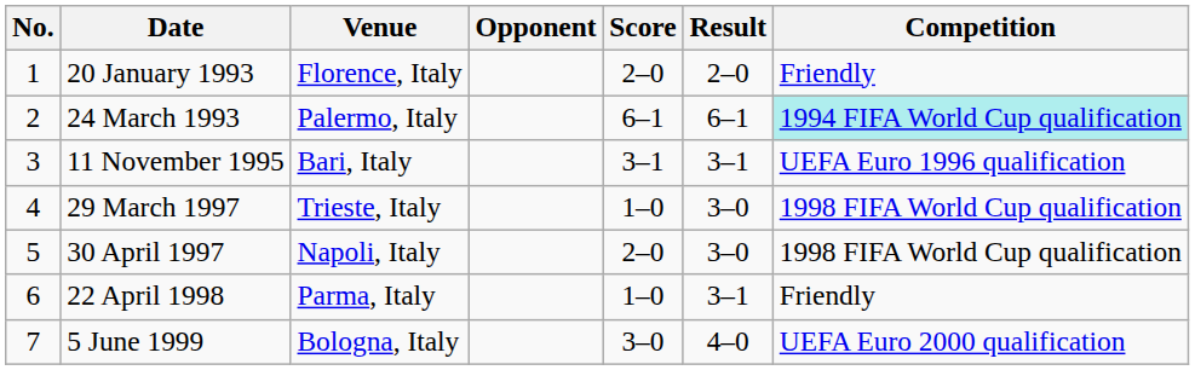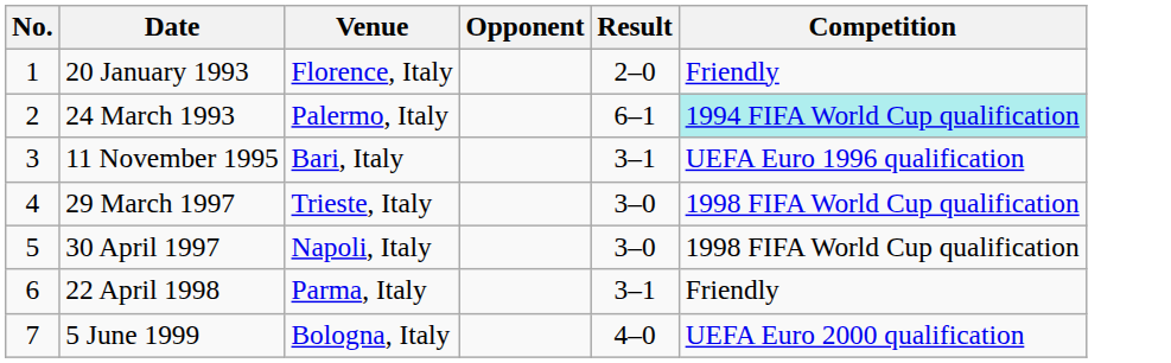 <table class="wikitable sortable">
 <tr>
 <th scope="col">No.</th>
 <th scope="col">Date</th>
 <th scope="col">Venue</th>
 <th scope="col">Opponent</th>
-<th scope="col">Score</th>
 <th scope="col">Result</th>
 <th scope="col">Competition</th>
 </tr>
 <tr>
 <td align="center">1</td>
 <td>20 January 1993</td>
 <td><a href='#'>Florence</a>, Italy</td>
 <td></td>
 <td align="center">2–0</td>
-<td align="center">2–0</td>
 <td><a href='#'>Friendly</a></td>
 </tr>
 <tr>
 <td align="center">2</td>
 <td>24 March 1993</td>
 <td><a href='#'>Palermo</a>, Italy</td>
 <td></td>
-<td align="center">6–1</td>
 <td align="center">6–1</td>
 <td style="background: paleturquoise;"><a href='#'>1994 FIFA World Cup qualification</a></td>
 </tr>
 <tr>
 <td align="center">3</td>
 <td>11 November 1995</td>
 <td><a href='#'>Bari</a>, Italy</td>
 <td></td>
 <td align="center">3–1</td>
-<td align="center">3–1</td>
 <td><a href='#'>UEFA Euro 1996 qualification</a></td>
 </tr>
 <tr>
 <td align="center">4</td>
 <td>29 March 1997</td>
 <td><a href='#'>Trieste</a>, Italy</td>
 <td></td>
-<td align="center">1–0</td>
 <td align="center">3–0</td>
 <td><a href='#'>1998 FIFA World Cup qualification</a></td>
 </tr>
 <tr>
 <td align="center">5</td>
 <td>30 April 1997</td>
 <td><a href='#'>Napoli</a>, Italy</td>
 <td></td>
-<td align="center">2–0</td>
 <td align="center">3–0</td>
 <td>1998 FIFA World Cup qualification</td>
 </tr>
 <tr>
 <td align="center">6</td>
 <td>22 April 1998</td>
 <td><a href='#'>Parma</a>, Italy</td>
 <td></td>
-<td align="center">1–0</td>
 <td align="center">3–1</td>
 <td>Friendly</td>
 </tr>
 <tr>
 <td align="center">7</td>
 <td>5 June 1999</td>
 <td><a href='#'>Bologna</a>, Italy</td>
 <td></td>
-<td align="center">3–0</td>
 <td align="center">4–0</td>
 <td><a href='#'>UEFA Euro 2000 qualification</a></td>
 </tr>
 </table>
